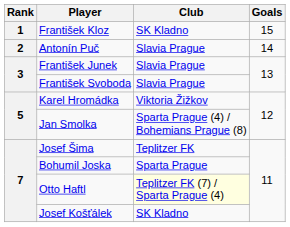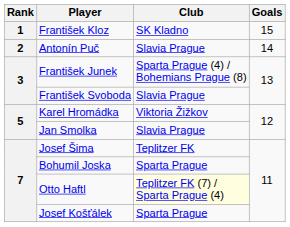 <table class="wikitable" style="text-align:center">
 <tr>
 <th>Rank</th>
 <th>Player</th>
 <th>Club</th>
 <th>Goals</th>
 </tr>
 <tr>
 <th>1</th>
 <td align="left"> <a href='#'>František Kloz</a></td>
 <td align="left"><a href='#'>SK Kladno</a></td>
 <td>15</td>
 </tr>
 <tr>
 <th>2</th>
 <td align="left"> <a href='#'>Antonín Puč</a></td>
 <td align="left"><a href='#'>Slavia Prague</a></td>
 <td>14</td>
 </tr>
 <tr>
 <th rowspan="2">3</th>
 <td align="left"> <a href='#'>František Junek</a></td>
-<td align="left"><a href='#'>Slavia Prague</a></td>
+<td align="left"><a href='#'>Sparta Prague</a> (4) /<br><a href='#'>Bohemians Prague</a> (8)</td>
 <td rowspan="2">13</td>
 </tr>
 <tr>
 <td align="left"> <a href='#'>František Svoboda</a></td>
 <td align="left"><a href='#'>Slavia Prague</a></td>
 </tr>
 <tr>
 <th rowspan="2">5</th>
 <td align="left"> <a href='#'>Karel Hromádka</a></td>
 <td align="left"><a href='#'>Viktoria Žižkov</a></td>
 <td rowspan="2">12</td>
 </tr>
 <tr>
 <td align="left"> <a href='#'>Jan Smolka</a></td>
-<td align="left"><a href='#'>Sparta Prague</a> (4) /<br><a href='#'>Bohemians Prague</a> (8)</td>
+<td align="left"><a href='#'>Slavia Prague</a></td>
 </tr>
 <tr>
 <th rowspan="4">7</th>
 <td align="left"> <a href='#'>Josef Šima</a></td>
 <td align="left"><a href='#'>Teplitzer FK</a></td>
 <td rowspan="4">11</td>
 </tr>
 <tr>
 <td align="left"> <a href='#'>Bohumil Joska</a></td>
 <td align="left"><a href='#'>Sparta Prague</a></td>
 </tr>
 <tr>
 <td align="left"> <a href='#'>Otto Haftl</a></td>
 <td align="left" style="background: lightyellow;"><a href='#'>Teplitzer FK</a> (7) /<br><a href='#'>Sparta Prague</a> (4)</td>
 </tr>
 <tr>
 <td align="left"> <a href='#'>Josef Košťálek</a></td>
-<td align="left"><a href='#'>SK Kladno</a></td>
+<td align="left"><a href='#'>Sparta Prague</a></td>
 </tr>
 </table>
